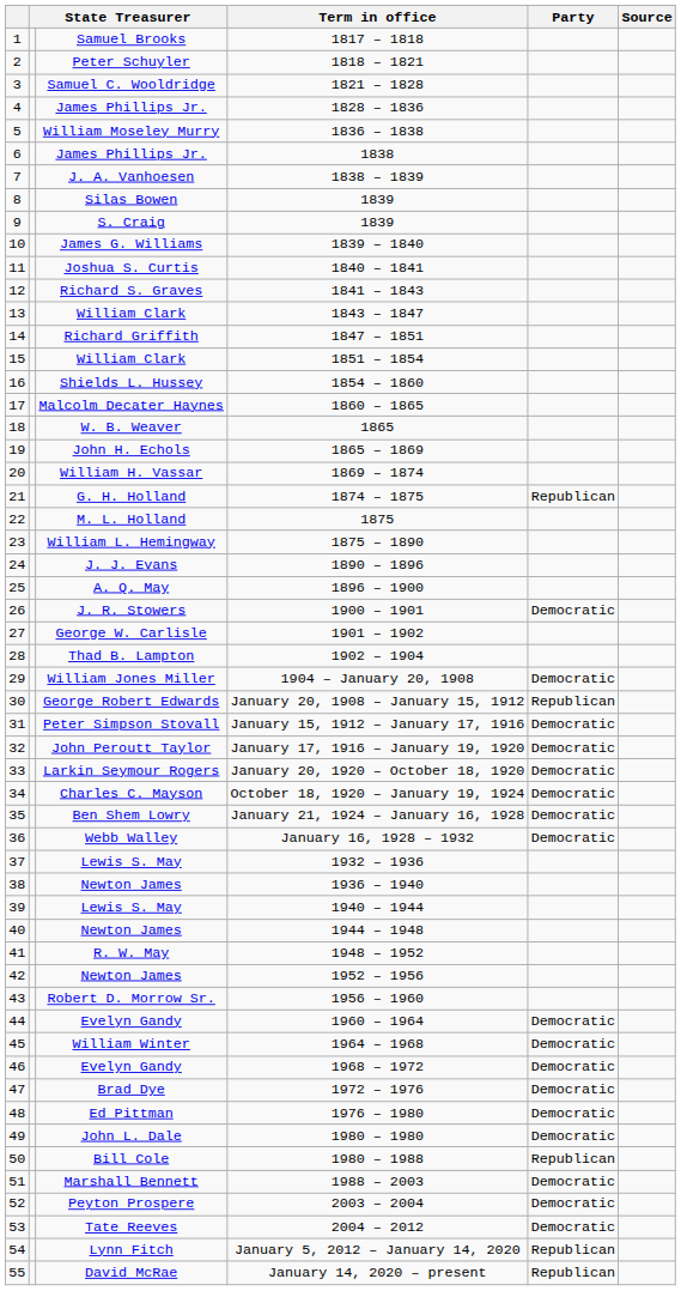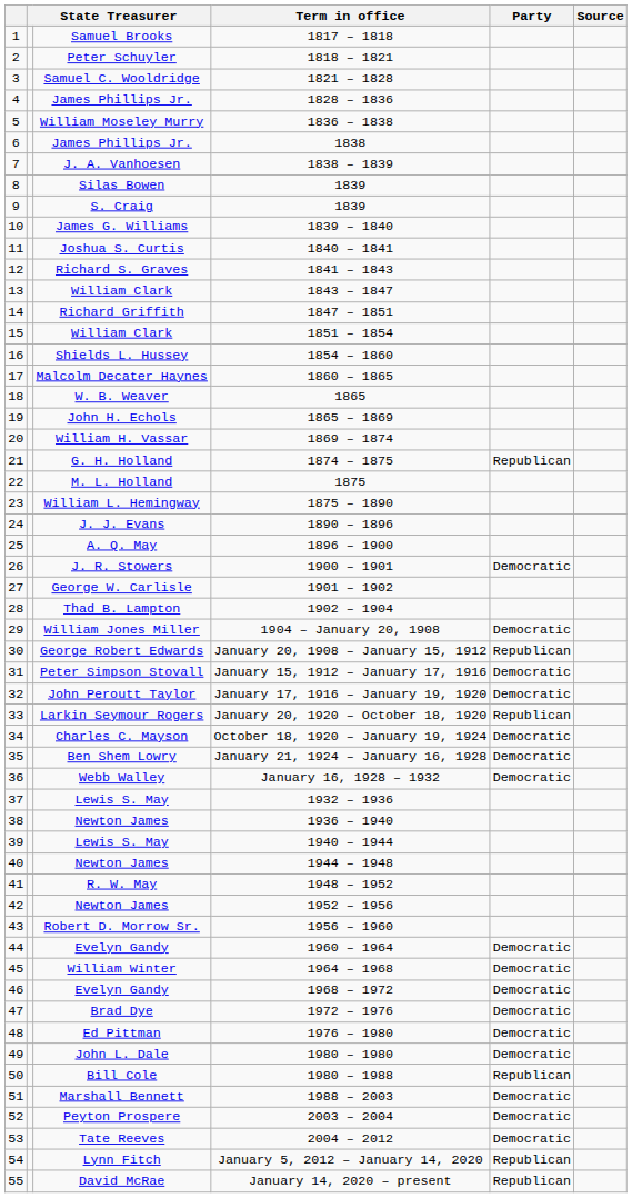 <table class="wikitable sortable" style="text-align:center;">
 <tr>
 <th scope="col" data-sort-type="number"></th>
 <th scope="col" colspan="2">State Treasurer</th>
 <th scope="col">Term in office</th>
 <th scope="col">Party</th>
 <th scope="col" class="unsortable">Source</th>
 </tr>
 <tr>
 <td>1</td>
 <td></td>
 <td><a href='#'>Samuel Brooks</a></td>
 <td>1817 – 1818</td>
 <td></td>
 <td></td>
 </tr>
 <tr>
 <td>2</td>
 <td></td>
 <td><a href='#'>Peter Schuyler</a></td>
 <td>1818 – 1821</td>
 <td></td>
 <td></td>
 </tr>
 <tr>
 <td>3</td>
 <td></td>
 <td><a href='#'>Samuel C. Wooldridge</a></td>
 <td>1821 – 1828</td>
 <td></td>
 <td></td>
 </tr>
 <tr>
 <td>4</td>
 <td></td>
 <td><a href='#'>James Phillips Jr.</a></td>
 <td>1828 – 1836</td>
 <td></td>
 <td></td>
 </tr>
 <tr>
 <td>5</td>
 <td></td>
 <td><a href='#'>William Moseley Murry</a></td>
 <td>1836 – 1838</td>
 <td></td>
 <td></td>
 </tr>
 <tr>
 <td>6</td>
 <td></td>
 <td><a href='#'>James Phillips Jr.</a></td>
 <td>1838</td>
 <td></td>
 <td></td>
 </tr>
 <tr>
 <td>7</td>
 <td></td>
 <td><a href='#'>J. A. Vanhoesen</a></td>
 <td>1838 – 1839</td>
 <td></td>
 <td></td>
 </tr>
 <tr>
 <td>8</td>
 <td></td>
 <td><a href='#'>Silas Bowen</a></td>
 <td>1839</td>
 <td></td>
 <td></td>
 </tr>
 <tr>
 <td>9</td>
 <td></td>
 <td><a href='#'>S. Craig</a></td>
 <td>1839</td>
 <td></td>
 <td></td>
 </tr>
 <tr>
 <td>10</td>
 <td></td>
 <td><a href='#'>James G. Williams</a></td>
 <td>1839 – 1840</td>
 <td></td>
 <td></td>
 </tr>
 <tr>
 <td>11</td>
 <td></td>
 <td><a href='#'>Joshua S. Curtis</a></td>
 <td>1840 – 1841</td>
 <td></td>
 <td></td>
 </tr>
 <tr>
 <td>12</td>
 <td></td>
 <td><a href='#'>Richard S. Graves</a></td>
 <td>1841 – 1843</td>
 <td></td>
 <td></td>
 </tr>
 <tr>
 <td>13</td>
 <td></td>
 <td><a href='#'>William Clark</a></td>
 <td>1843 – 1847</td>
 <td></td>
 <td></td>
 </tr>
 <tr>
 <td>14</td>
 <td></td>
 <td><a href='#'>Richard Griffith</a></td>
 <td>1847 – 1851</td>
 <td></td>
 <td></td>
 </tr>
 <tr>
 <td>15</td>
 <td></td>
 <td><a href='#'>William Clark</a></td>
 <td>1851 – 1854</td>
 <td></td>
 <td></td>
 </tr>
 <tr>
 <td>16</td>
 <td></td>
 <td><a href='#'>Shields L. Hussey</a></td>
 <td>1854 – 1860</td>
 <td></td>
 <td></td>
 </tr>
 <tr>
 <td>17</td>
 <td></td>
 <td><a href='#'>Malcolm Decater Haynes</a></td>
 <td>1860 – 1865</td>
 <td></td>
 <td></td>
 </tr>
 <tr>
 <td>18</td>
 <td></td>
 <td><a href='#'>W. B. Weaver</a></td>
 <td>1865</td>
 <td></td>
 <td></td>
 </tr>
 <tr>
 <td>19</td>
 <td></td>
 <td><a href='#'>John H. Echols</a></td>
 <td>1865 – 1869</td>
 <td></td>
 <td></td>
 </tr>
 <tr>
 <td>20</td>
 <td></td>
 <td><a href='#'>William H. Vassar</a></td>
 <td>1869 – 1874</td>
 <td></td>
 <td></td>
 </tr>
 <tr>
 <td>21</td>
 <td></td>
 <td><a href='#'>G. H. Holland</a></td>
 <td>1874 – 1875</td>
 <td>Republican</td>
 <td></td>
 </tr>
 <tr>
 <td>22</td>
 <td></td>
 <td><a href='#'>M. L. Holland</a></td>
 <td>1875</td>
 <td></td>
 <td></td>
 </tr>
 <tr>
 <td>23</td>
 <td></td>
 <td><a href='#'>William L. Hemingway</a></td>
 <td>1875 – 1890</td>
 <td></td>
 <td></td>
 </tr>
 <tr>
 <td>24</td>
 <td></td>
 <td><a href='#'>J. J. Evans</a></td>
 <td>1890 – 1896</td>
 <td></td>
 <td></td>
 </tr>
 <tr>
 <td>25</td>
 <td></td>
 <td><a href='#'>A. Q. May</a></td>
 <td>1896 – 1900</td>
 <td></td>
 <td></td>
 </tr>
 <tr>
 <td>26</td>
 <td></td>
 <td><a href='#'>J. R. Stowers</a></td>
 <td>1900 – 1901</td>
 <td>Democratic</td>
 <td></td>
 </tr>
 <tr>
 <td>27</td>
 <td></td>
 <td><a href='#'>George W. Carlisle</a></td>
 <td>1901 – 1902</td>
 <td></td>
 <td></td>
 </tr>
 <tr>
 <td>28</td>
 <td></td>
 <td><a href='#'>Thad B. Lampton</a></td>
 <td>1902 – 1904</td>
 <td></td>
 <td></td>
 </tr>
 <tr>
 <td>29</td>
 <td></td>
 <td><a href='#'>William Jones Miller</a></td>
 <td>1904 – January 20, 1908</td>
 <td>Democratic</td>
 <td></td>
 </tr>
 <tr>
 <td>30</td>
 <td></td>
 <td><a href='#'>George Robert Edwards</a></td>
 <td>January 20, 1908 – January 15, 1912</td>
 <td>Republican</td>
 <td></td>
 </tr>
 <tr>
 <td>31</td>
 <td></td>
 <td><a href='#'>Peter Simpson Stovall</a></td>
 <td>January 15, 1912 – January 17, 1916</td>
 <td>Democratic</td>
 <td></td>
 </tr>
 <tr>
 <td>32</td>
 <td></td>
 <td><a href='#'>John Peroutt Taylor</a></td>
 <td>January 17, 1916 – January 19, 1920</td>
 <td>Democratic</td>
 <td></td>
 </tr>
 <tr>
 <td>33</td>
 <td></td>
 <td><a href='#'>Larkin Seymour Rogers</a></td>
 <td>January 20, 1920 – October 18, 1920</td>
-<td>Democratic</td>
+<td>Republican</td>
 <td></td>
 </tr>
 <tr>
 <td>34</td>
 <td></td>
 <td><a href='#'>Charles C. Mayson</a></td>
 <td>October 18, 1920 – January 19, 1924</td>
 <td>Democratic</td>
 <td></td>
 </tr>
 <tr>
 <td>35</td>
 <td></td>
 <td><a href='#'>Ben Shem Lowry</a></td>
 <td>January 21, 1924 – January 16, 1928</td>
 <td>Democratic</td>
 <td></td>
 </tr>
 <tr>
 <td>36</td>
 <td></td>
 <td><a href='#'>Webb Walley</a></td>
 <td>January 16, 1928 – 1932</td>
 <td>Democratic</td>
 <td></td>
 </tr>
 <tr>
 <td>37</td>
 <td></td>
 <td><a href='#'>Lewis S. May</a></td>
 <td>1932 – 1936</td>
 <td></td>
 <td></td>
 </tr>
 <tr>
 <td>38</td>
 <td></td>
 <td><a href='#'>Newton James</a></td>
 <td>1936 – 1940</td>
 <td></td>
 <td></td>
 </tr>
 <tr>
 <td>39</td>
 <td></td>
 <td><a href='#'>Lewis S. May</a></td>
 <td>1940 – 1944</td>
 <td></td>
 <td></td>
 </tr>
 <tr>
 <td>40</td>
 <td></td>
 <td><a href='#'>Newton James</a></td>
 <td>1944 – 1948</td>
 <td></td>
 <td></td>
 </tr>
 <tr>
 <td>41</td>
 <td></td>
 <td><a href='#'>R. W. May</a></td>
 <td>1948 – 1952</td>
 <td></td>
 <td></td>
 </tr>
 <tr>
 <td>42</td>
 <td></td>
 <td><a href='#'>Newton James</a></td>
 <td>1952 – 1956</td>
 <td></td>
 <td></td>
 </tr>
 <tr>
 <td>43</td>
 <td></td>
 <td><a href='#'>Robert D. Morrow Sr.</a></td>
 <td>1956 – 1960</td>
 <td></td>
 <td></td>
 </tr>
 <tr>
 <td>44</td>
 <td></td>
 <td><a href='#'>Evelyn Gandy</a></td>
 <td>1960 – 1964</td>
 <td>Democratic</td>
 <td></td>
 </tr>
 <tr>
 <td>45</td>
 <td></td>
 <td><a href='#'>William Winter</a></td>
 <td>1964 – 1968</td>
 <td>Democratic</td>
 <td></td>
 </tr>
 <tr>
 <td>46</td>
 <td></td>
 <td><a href='#'>Evelyn Gandy</a></td>
 <td>1968 – 1972</td>
 <td>Democratic</td>
 <td></td>
 </tr>
 <tr>
 <td>47</td>
 <td></td>
 <td><a href='#'>Brad Dye</a></td>
 <td>1972 – 1976</td>
 <td>Democratic</td>
 <td></td>
 </tr>
 <tr>
 <td>48</td>
 <td></td>
 <td><a href='#'>Ed Pittman</a></td>
 <td>1976 – 1980</td>
 <td>Democratic</td>
 <td></td>
 </tr>
 <tr>
 <td>49</td>
 <td></td>
 <td><a href='#'>John L. Dale</a></td>
 <td>1980 – 1980</td>
 <td>Democratic</td>
 <td></td>
 </tr>
 <tr>
 <td>50</td>
 <td></td>
 <td><a href='#'>Bill Cole</a></td>
 <td>1980 – 1988</td>
 <td>Republican</td>
 <td></td>
 </tr>
 <tr>
 <td>51</td>
 <td></td>
 <td><a href='#'>Marshall Bennett</a></td>
 <td>1988 – 2003</td>
 <td>Democratic</td>
 <td></td>
 </tr>
 <tr>
 <td>52</td>
 <td></td>
 <td><a href='#'>Peyton Prospere</a></td>
 <td>2003 – 2004</td>
 <td>Democratic</td>
 <td></td>
 </tr>
 <tr>
 <td>53</td>
 <td></td>
 <td><a href='#'>Tate Reeves</a></td>
 <td>2004 – 2012</td>
 <td>Democratic</td>
 <td></td>
 </tr>
 <tr>
 <td>54</td>
 <td></td>
 <td><a href='#'>Lynn Fitch</a></td>
 <td>January 5, 2012 – January 14, 2020</td>
 <td>Republican</td>
 <td></td>
 </tr>
 <tr>
 <td>55</td>
 <td></td>
 <td><a href='#'>David McRae</a></td>
 <td>January 14, 2020 – present</td>
 <td>Republican</td>
 <td></td>
 </tr>
 </table>
